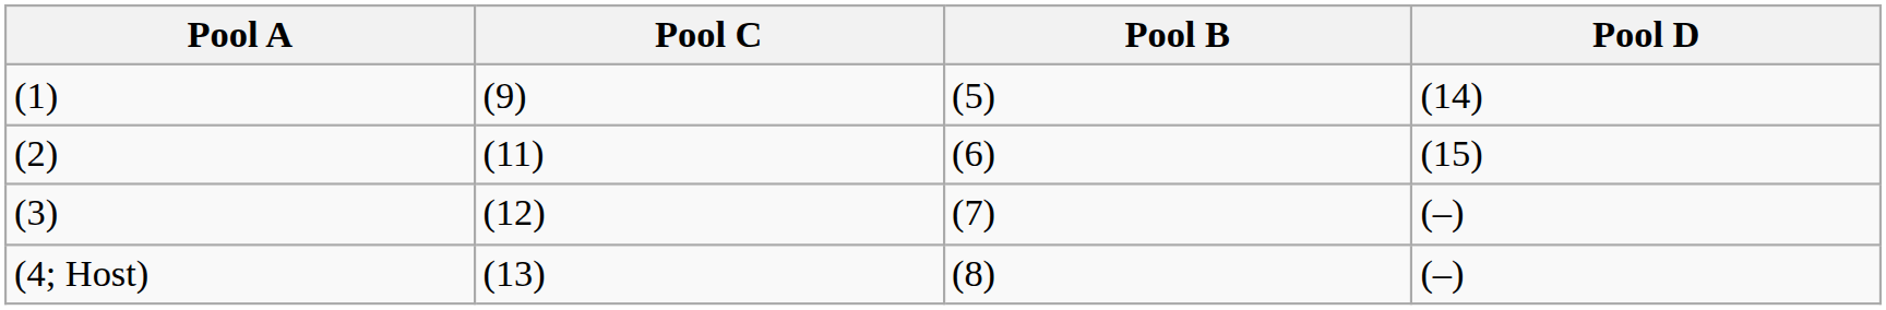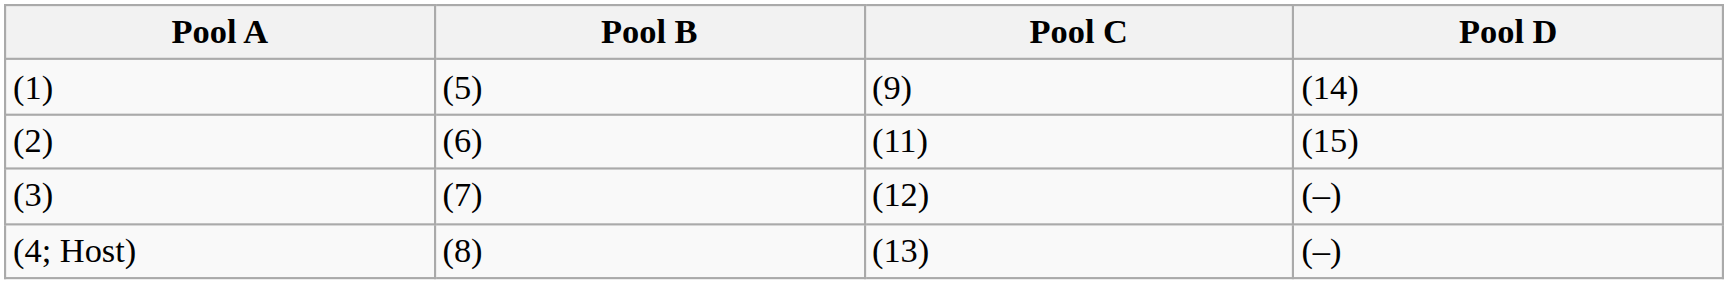 <table class="wikitable" width=800>
 <tr>
 <th width=25%>Pool A</th>
+<th width=25%>Pool B</th>
 <th width=25%>Pool C</th>
-<th width=25%>Pool B</th>
 <th width=25%>Pool D</th>
 </tr>
 <tr>
 <td> (1)</td>
+<td> (5)</td>
 <td> (9)</td>
-<td> (5)</td>
 <td> (14)</td>
 </tr>
 <tr>
 <td> (2)</td>
+<td> (6)</td>
 <td> (11)</td>
-<td> (6)</td>
 <td> (15)</td>
 </tr>
 <tr>
 <td> (3)</td>
+<td> (7)</td>
 <td> (12)</td>
-<td> (7)</td>
 <td> (–)</td>
 </tr>
 <tr>
 <td> (4; Host)</td>
+<td> (8)</td>
 <td> (13)</td>
-<td> (8)</td>
 <td> (–)</td>
 </tr>
 </table>
